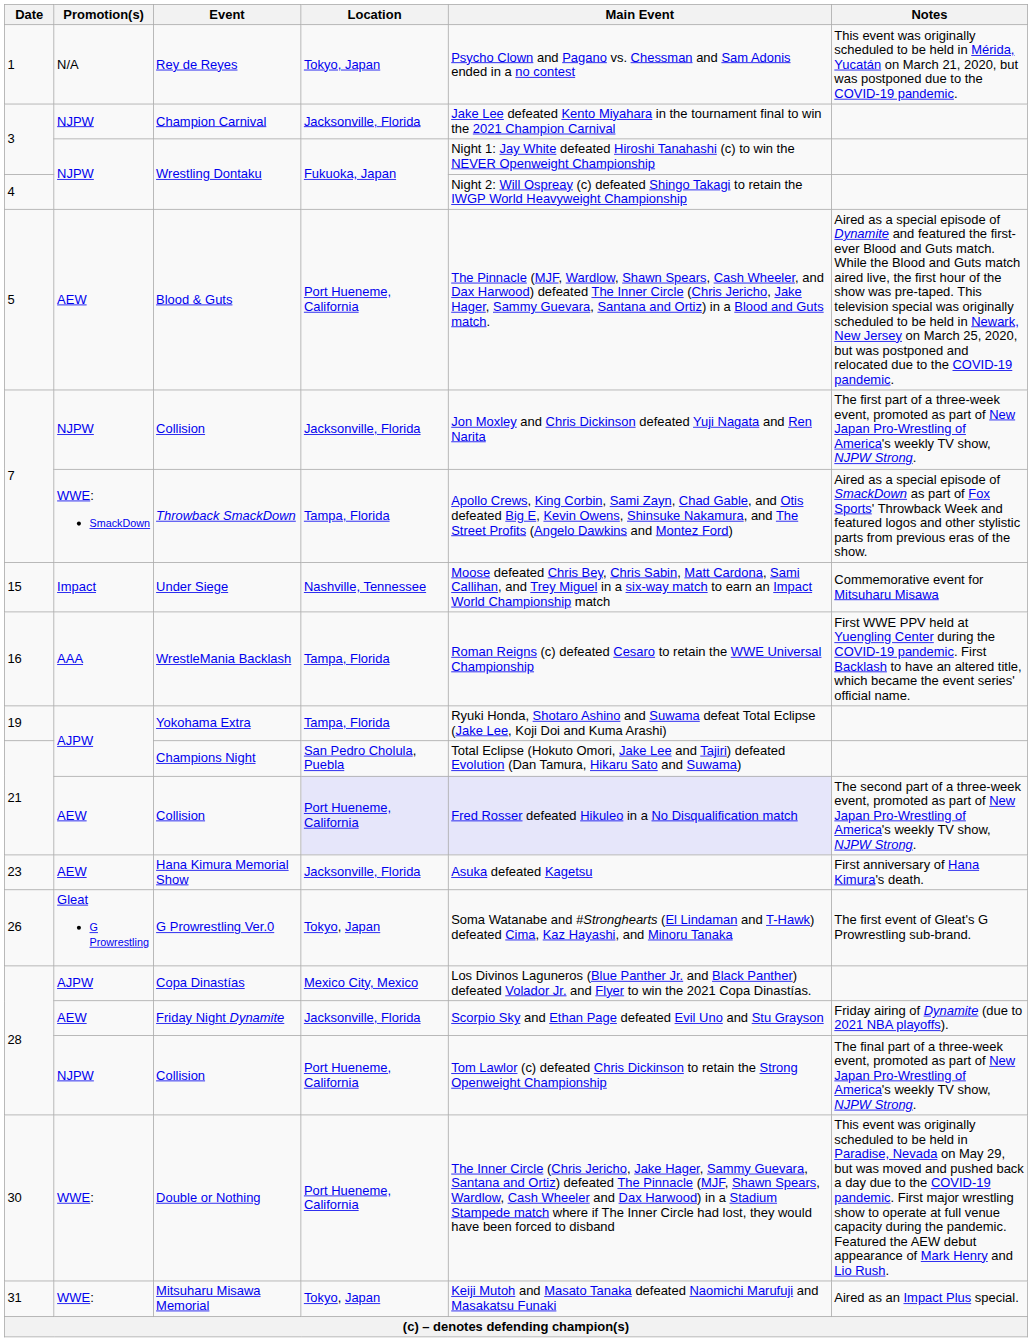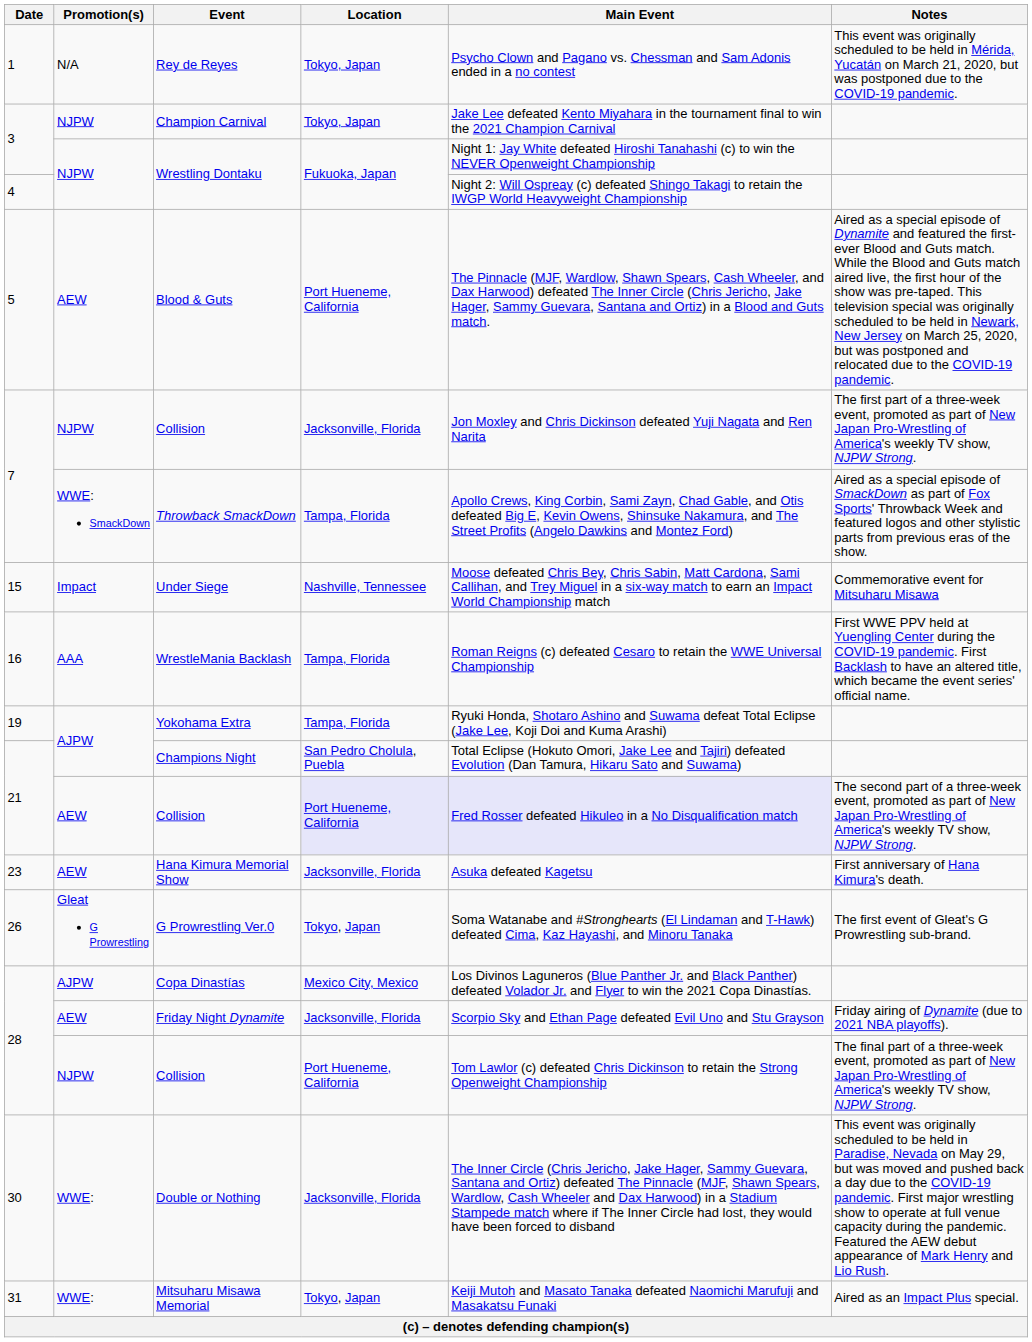 <table class="wikitable" style="width:100%;">
 <tr>
 <th style="width:5%;">Date</th>
 <th style="width:5%;">Promotion(s)</th>
 <th style="width:15%;">Event</th>
 <th style="width:15%;">Location</th>
 <th style="width:40%;">Main Event</th>
 <th style="width:20%;">Notes</th>
 </tr>
 <tr>
 <td>1</td>
 <td>N/A</td>
 <td><a href='#'>Rey de Reyes</a></td>
 <td><a href='#'>Tokyo, Japan</a></td>
 <td><a href='#'>Psycho Clown</a> and <a href='#'>Pagano</a> vs. <a href='#'>Chessman</a> and <a href='#'>Sam Adonis</a> ended in a <a href='#'>no contest</a></td>
 <td>This event was originally scheduled to be held in <a href='#'>Mérida, Yucatán</a> on March 21, 2020, but was postponed due to the <a href='#'>COVID-19 pandemic</a>.</td>
 </tr>
 <tr>
 <td rowspan=2>3</td>
 <td><a href='#'>NJPW</a></td>
 <td><a href='#'>Champion Carnival</a></td>
-<td><a href='#'>Jacksonville, Florida</a></td>
+<td><a href='#'>Tokyo, Japan</a></td>
 <td><a href='#'>Jake Lee</a> defeated <a href='#'>Kento Miyahara</a> in the tournament final to win the <a href='#'>2021 Champion Carnival</a></td>
 <td></td>
 </tr>
 <tr>
 <td rowspan=2><a href='#'>NJPW</a></td>
 <td rowspan=2><a href='#'>Wrestling Dontaku</a></td>
 <td rowspan=2><a href='#'>Fukuoka, Japan</a></td>
 <td>Night 1: <a href='#'>Jay White</a> defeated <a href='#'>Hiroshi Tanahashi</a> (c) to win the <a href='#'>NEVER Openweight Championship</a></td>
 <td></td>
 </tr>
 <tr>
 <td>4</td>
 <td>Night 2: <a href='#'>Will Ospreay</a> (c) defeated <a href='#'>Shingo Takagi</a> to retain the <a href='#'>IWGP World Heavyweight Championship</a></td>
 <td></td>
 </tr>
 <tr>
 <td>5</td>
 <td><a href='#'>AEW</a></td>
 <td><a href='#'>Blood & Guts</a></td>
 <td><a href='#'>Port Hueneme, California</a></td>
 <td><a href='#'>The Pinnacle</a> (<a href='#'>MJF</a>, <a href='#'>Wardlow</a>, <a href='#'>Shawn Spears</a>, <a href='#'>Cash Wheeler</a>, and <a href='#'>Dax Harwood</a>) defeated <a href='#'>The Inner Circle</a> (<a href='#'>Chris Jericho</a>, <a href='#'>Jake Hager</a>, <a href='#'>Sammy Guevara</a>, <a href='#'>Santana and Ortiz</a>)  in a <a href='#'>Blood and Guts match</a>.</td>
 <td>Aired as a special episode of <em><a href='#'>Dynamite</a></em> and featured the first-ever Blood and Guts match. While the Blood and Guts match aired live, the first hour of the show was pre-taped. This television special was originally scheduled to be held in <a href='#'>Newark, New Jersey</a> on March 25, 2020, but was postponed and relocated due to the <a href='#'>COVID-19 pandemic</a>.</td>
 </tr>
 <tr>
 <td rowspan=2>7</td>
 <td><a href='#'>NJPW</a></td>
 <td><a href='#'>Collision</a><br></td>
 <td><a href='#'>Jacksonville, Florida</a></td>
 <td><a href='#'>Jon Moxley</a> and <a href='#'>Chris Dickinson</a> defeated <a href='#'>Yuji Nagata</a> and <a href='#'>Ren Narita</a></td>
 <td>The first part of a three-week event, promoted as part of <a href='#'>New Japan Pro-Wrestling of America</a>'s weekly TV show, <em><a href='#'>NJPW Strong</a></em>.</td>
 </tr>
 <tr>
 <td><a href='#'>WWE</a>:<br><ul><li><small><a href='#'>SmackDown</a></small></li></ul></td>
 <td><em><a href='#'>Throwback SmackDown</a></em></td>
 <td><a href='#'>Tampa, Florida</a></td>
 <td><a href='#'>Apollo Crews</a>, <a href='#'>King Corbin</a>, <a href='#'>Sami Zayn</a>, <a href='#'>Chad Gable</a>, and <a href='#'>Otis</a> defeated <a href='#'>Big E</a>, <a href='#'>Kevin Owens</a>, <a href='#'>Shinsuke Nakamura</a>, and <a href='#'>The Street Profits</a> (<a href='#'>Angelo Dawkins</a> and <a href='#'>Montez Ford</a>)</td>
 <td>Aired as a special episode of <em><a href='#'>SmackDown</a></em> as part of <a href='#'>Fox Sports</a>' Throwback Week and featured logos and other stylistic parts from previous eras of the show.</td>
 </tr>
 <tr>
 <td>15</td>
 <td><a href='#'>Impact</a></td>
 <td><a href='#'>Under Siege</a></td>
 <td><a href='#'>Nashville, Tennessee</a></td>
 <td><a href='#'>Moose</a> defeated <a href='#'>Chris Bey</a>, <a href='#'>Chris Sabin</a>, <a href='#'>Matt Cardona</a>, <a href='#'>Sami Callihan</a>, and <a href='#'>Trey Miguel</a> in a <a href='#'>six-way match</a> to earn an <a href='#'>Impact World Championship</a> match</td>
 <td>Commemorative event for <a href='#'>Mitsuharu Misawa</a></td>
 </tr>
 <tr>
 <td>16</td>
 <td><a href='#'>AAA</a></td>
 <td><a href='#'>WrestleMania Backlash</a></td>
 <td><a href='#'>Tampa, Florida</a></td>
 <td><a href='#'>Roman Reigns</a> (c) defeated <a href='#'>Cesaro</a> to retain the <a href='#'>WWE Universal Championship</a></td>
 <td>First WWE PPV held at <a href='#'>Yuengling Center</a> during the <a href='#'>COVID-19 pandemic</a>. First <a href='#'>Backlash</a> to have an altered title, which became the event series' official name.</td>
 </tr>
 <tr>
 <td>19</td>
 <td rowspan="2"><a href='#'>AJPW</a></td>
 <td><a href='#'>Yokohama Extra</a></td>
 <td><a href='#'>Tampa, Florida</a></td>
 <td>Ryuki Honda, <a href='#'>Shotaro Ashino</a> and <a href='#'>Suwama</a> defeat Total Eclipse (<a href='#'>Jake Lee</a>, Koji Doi and Kuma Arashi)</td>
 <td></td>
 </tr>
 <tr>
 <td rowspan="2">21</td>
 <td><a href='#'>Champions Night</a></td>
 <td><a href='#'>San Pedro Cholula</a>, <a href='#'>Puebla</a></td>
 <td>Total Eclipse (Hokuto Omori, <a href='#'>Jake Lee</a> and <a href='#'>Tajiri</a>) defeated <a href='#'>Evolution</a> (Dan Tamura, <a href='#'>Hikaru Sato</a> and <a href='#'>Suwama</a>)</td>
 <td></td>
 </tr>
 <tr>
 <td><a href='#'>AEW</a></td>
 <td><a href='#'>Collision</a><br></td>
 <td style="background: lavender;"><a href='#'>Port Hueneme, California</a></td>
 <td style="background: lavender;"><a href='#'>Fred Rosser</a> defeated <a href='#'>Hikuleo</a> in a <a href='#'>No Disqualification match</a></td>
 <td>The second part of a three-week event, promoted as part of <a href='#'>New Japan Pro-Wrestling of America</a>'s weekly TV show, <em><a href='#'>NJPW Strong</a></em>.</td>
 </tr>
 <tr>
 <td>23</td>
 <td><a href='#'>AEW</a></td>
 <td><a href='#'>Hana Kimura Memorial Show</a></td>
 <td><a href='#'>Jacksonville, Florida</a></td>
 <td><a href='#'>Asuka</a> defeated <a href='#'>Kagetsu</a></td>
 <td>First anniversary of <a href='#'>Hana Kimura</a>'s death.</td>
 </tr>
 <tr>
 <td>26</td>
 <td><a href='#'>Gleat</a><br><ul><li><small><a href='#'>G Prowrestling</a></small></li></ul></td>
 <td><a href='#'>G Prowrestling Ver.0</a></td>
 <td><a href='#'>Tokyo</a>, <a href='#'>Japan</a></td>
 <td>Soma Watanabe and <em>#Stronghearts</em> (<a href='#'>El Lindaman</a> and <a href='#'>T-Hawk</a>) defeated <a href='#'>Cima</a>, <a href='#'>Kaz Hayashi</a>, and <a href='#'>Minoru Tanaka</a></td>
 <td>The first event of Gleat's G Prowrestling sub-brand.</td>
 </tr>
 <tr>
 <td rowspan="3">28</td>
 <td><a href='#'>AJPW</a></td>
 <td><a href='#'>Copa Dinastías</a></td>
 <td><a href='#'>Mexico City, Mexico</a></td>
 <td>Los Divinos Laguneros (<a href='#'>Blue Panther Jr.</a> and <a href='#'>Black Panther</a>) defeated <a href='#'>Volador Jr.</a> and <a href='#'>Flyer</a> to win the 2021 Copa Dinastías.</td>
 <td></td>
 </tr>
 <tr>
 <td><a href='#'>AEW</a></td>
 <td><a href='#'>Friday Night <em>Dynamite</em></a><br></td>
 <td><a href='#'>Jacksonville, Florida</a></td>
 <td><a href='#'>Scorpio Sky</a> and <a href='#'>Ethan Page</a> defeated <a href='#'>Evil Uno</a> and <a href='#'>Stu Grayson</a></td>
 <td>Friday airing of <em><a href='#'>Dynamite</a></em> (due to <a href='#'>2021 NBA playoffs</a>).</td>
 </tr>
 <tr>
 <td><a href='#'>NJPW</a></td>
 <td><a href='#'>Collision</a><br></td>
 <td><a href='#'>Port Hueneme, California</a></td>
 <td><a href='#'>Tom Lawlor</a> (c) defeated <a href='#'>Chris Dickinson</a> to retain the <a href='#'>Strong Openweight Championship</a></td>
 <td>The final part of a three-week event, promoted as part of <a href='#'>New Japan Pro-Wrestling of America</a>'s weekly TV show, <em><a href='#'>NJPW Strong</a></em>.</td>
 </tr>
 <tr>
 <td>30</td>
 <td><a href='#'>WWE</a>:</td>
 <td><a href='#'>Double or Nothing</a></td>
-<td><a href='#'>Port Hueneme, California</a></td>
+<td><a href='#'>Jacksonville, Florida</a></td>
 <td><a href='#'>The Inner Circle</a> (<a href='#'>Chris Jericho</a>, <a href='#'>Jake Hager</a>, <a href='#'>Sammy Guevara</a>, <a href='#'>Santana and Ortiz</a>) defeated <a href='#'>The Pinnacle</a> (<a href='#'>MJF</a>, <a href='#'>Shawn Spears</a>, <a href='#'>Wardlow</a>, <a href='#'>Cash Wheeler</a> and <a href='#'>Dax Harwood</a>) in a <a href='#'>Stadium Stampede match</a> where if The Inner Circle had lost, they would have been forced to disband</td>
 <td>This event was originally scheduled to be held in <a href='#'>Paradise, Nevada</a> on May 29, but was moved and pushed back a day due to the <a href='#'>COVID-19 pandemic</a>. First major wrestling show to operate at full venue capacity during the pandemic. Featured the AEW debut appearance of <a href='#'>Mark Henry</a> and <a href='#'>Lio Rush</a>.</td>
 </tr>
 <tr>
 <td>31</td>
 <td><a href='#'>WWE</a>:</td>
 <td><a href='#'>Mitsuharu Misawa Memorial</a></td>
 <td><a href='#'>Tokyo</a>, <a href='#'>Japan</a></td>
 <td><a href='#'>Keiji Mutoh</a> and <a href='#'>Masato Tanaka</a> defeated <a href='#'>Naomichi Marufuji</a> and <a href='#'>Masakatsu Funaki</a></td>
 <td>Aired as an <a href='#'>Impact Plus</a> special.</td>
 </tr>
 <tr>
 <th colspan="6">(c) – denotes defending champion(s)</th>
 </tr>
 </table>
